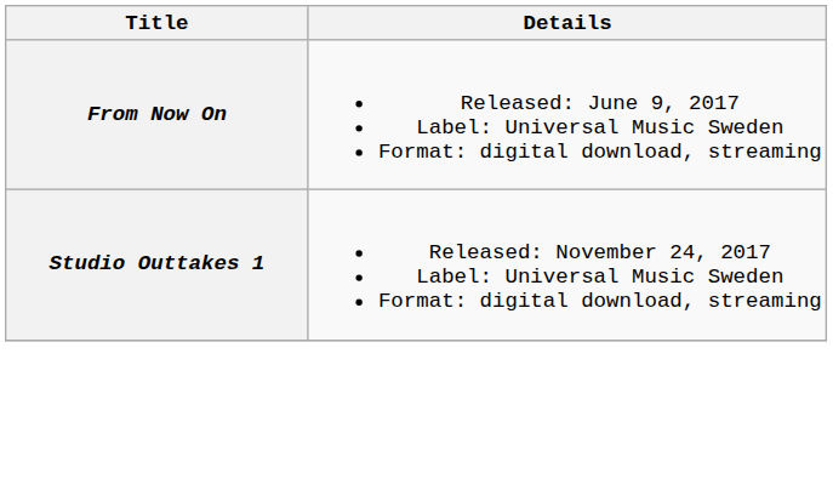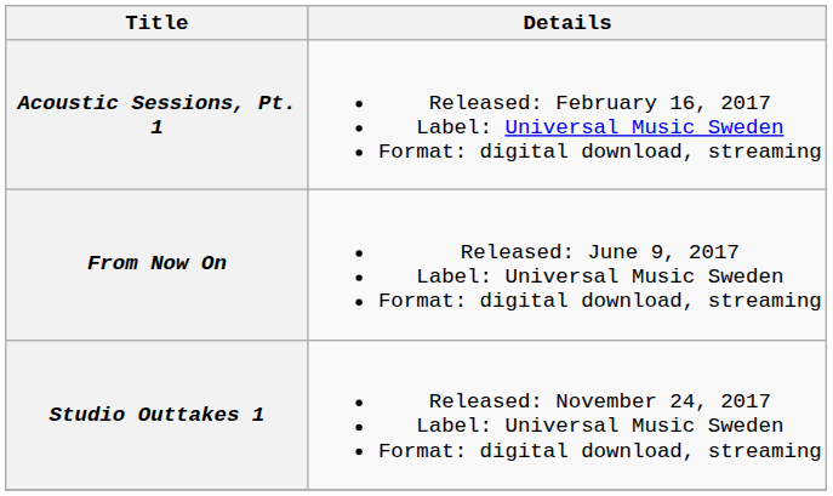 <table class="wikitable plainrowheaders" style="text-align:center">
 <tr>
 <th scope="col">Title</th>
 <th scope="col">Details</th>
+</tr>
+<tr>
+<th scope="row" style="width:180px;"><em>Acoustic Sessions, Pt. 1</em></th>
+<td><br><ul><li>Released: February 16, 2017</li><li>Label: <a href='#'>Universal Music Sweden</a></li><li>Format: digital download, streaming</li></ul></td>
 </tr>
 <tr>
 <th scope="row" style="width:180px;"><em>From Now On</em></th>
 <td><br><ul><li>Released: June 9, 2017</li><li>Label: Universal Music Sweden</li><li>Format: digital download, streaming</li></ul></td>
 </tr>
 <tr>
 <th scope="row" style="width:180px;"><em>Studio Outtakes 1</em></th>
 <td><br><ul><li>Released: November 24, 2017</li><li>Label: Universal Music Sweden</li><li>Format: digital download, streaming</li></ul></td>
 </tr>
 <tr>
 </tr>
 </table>
